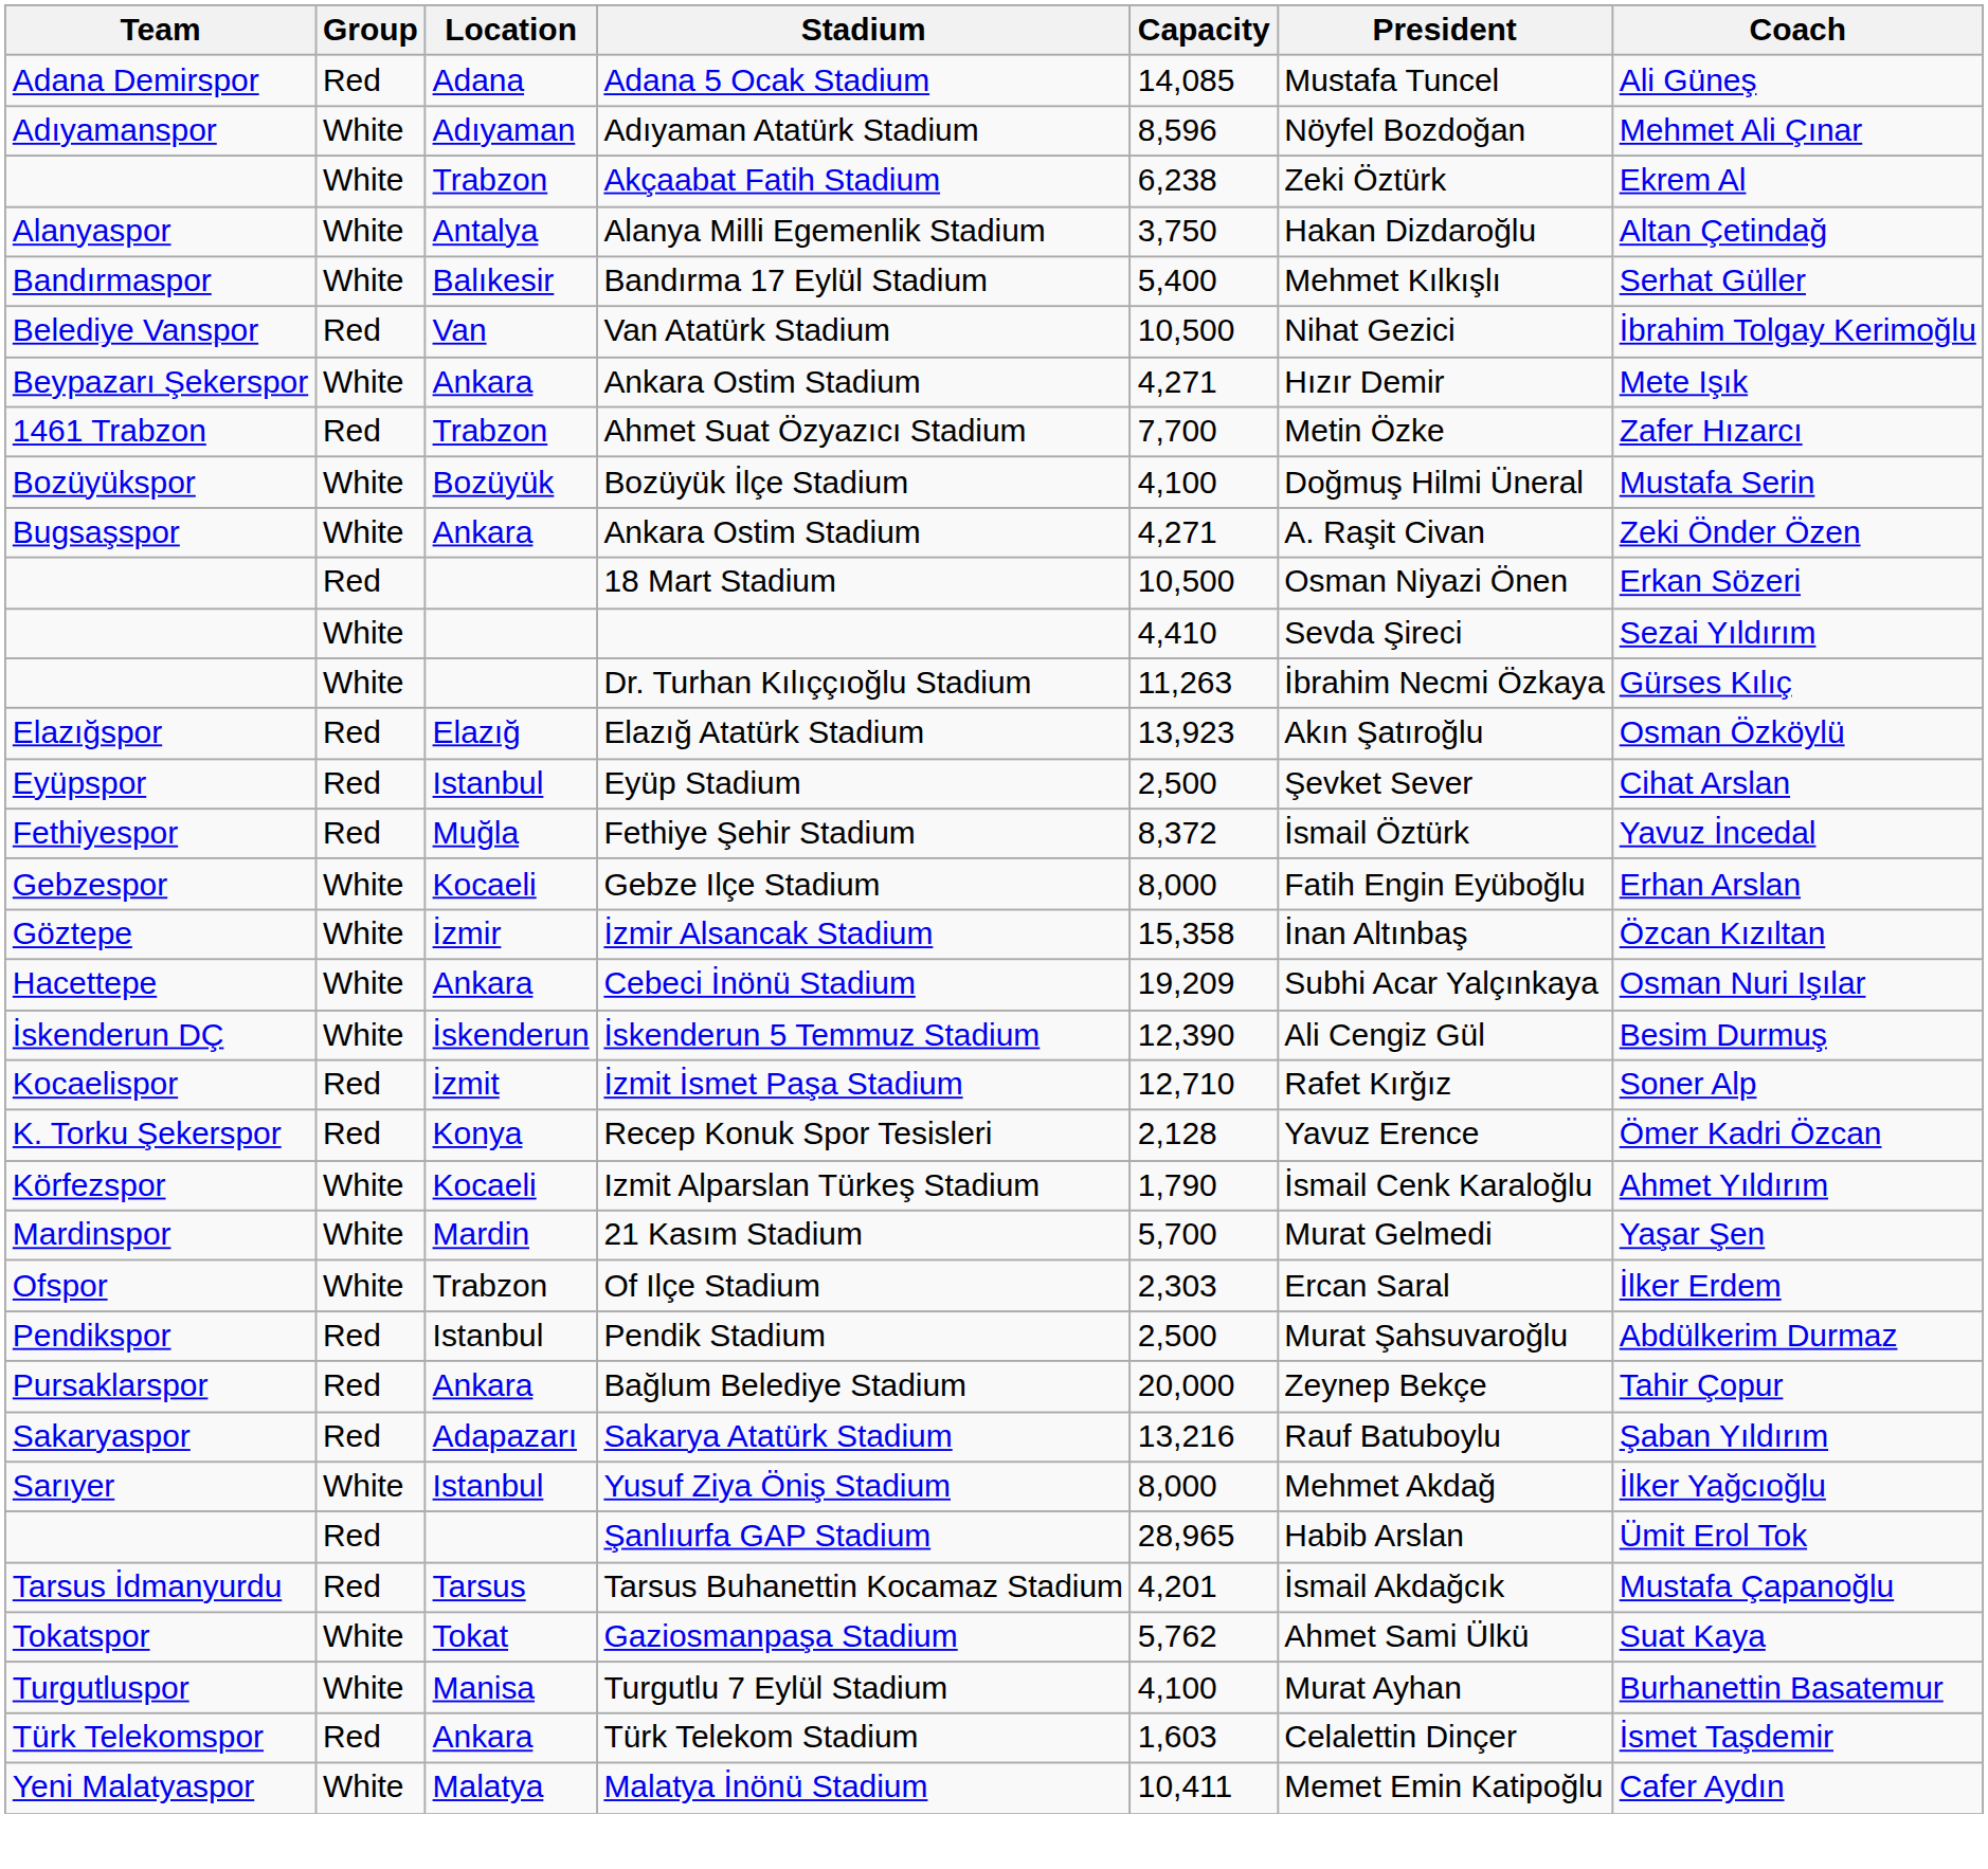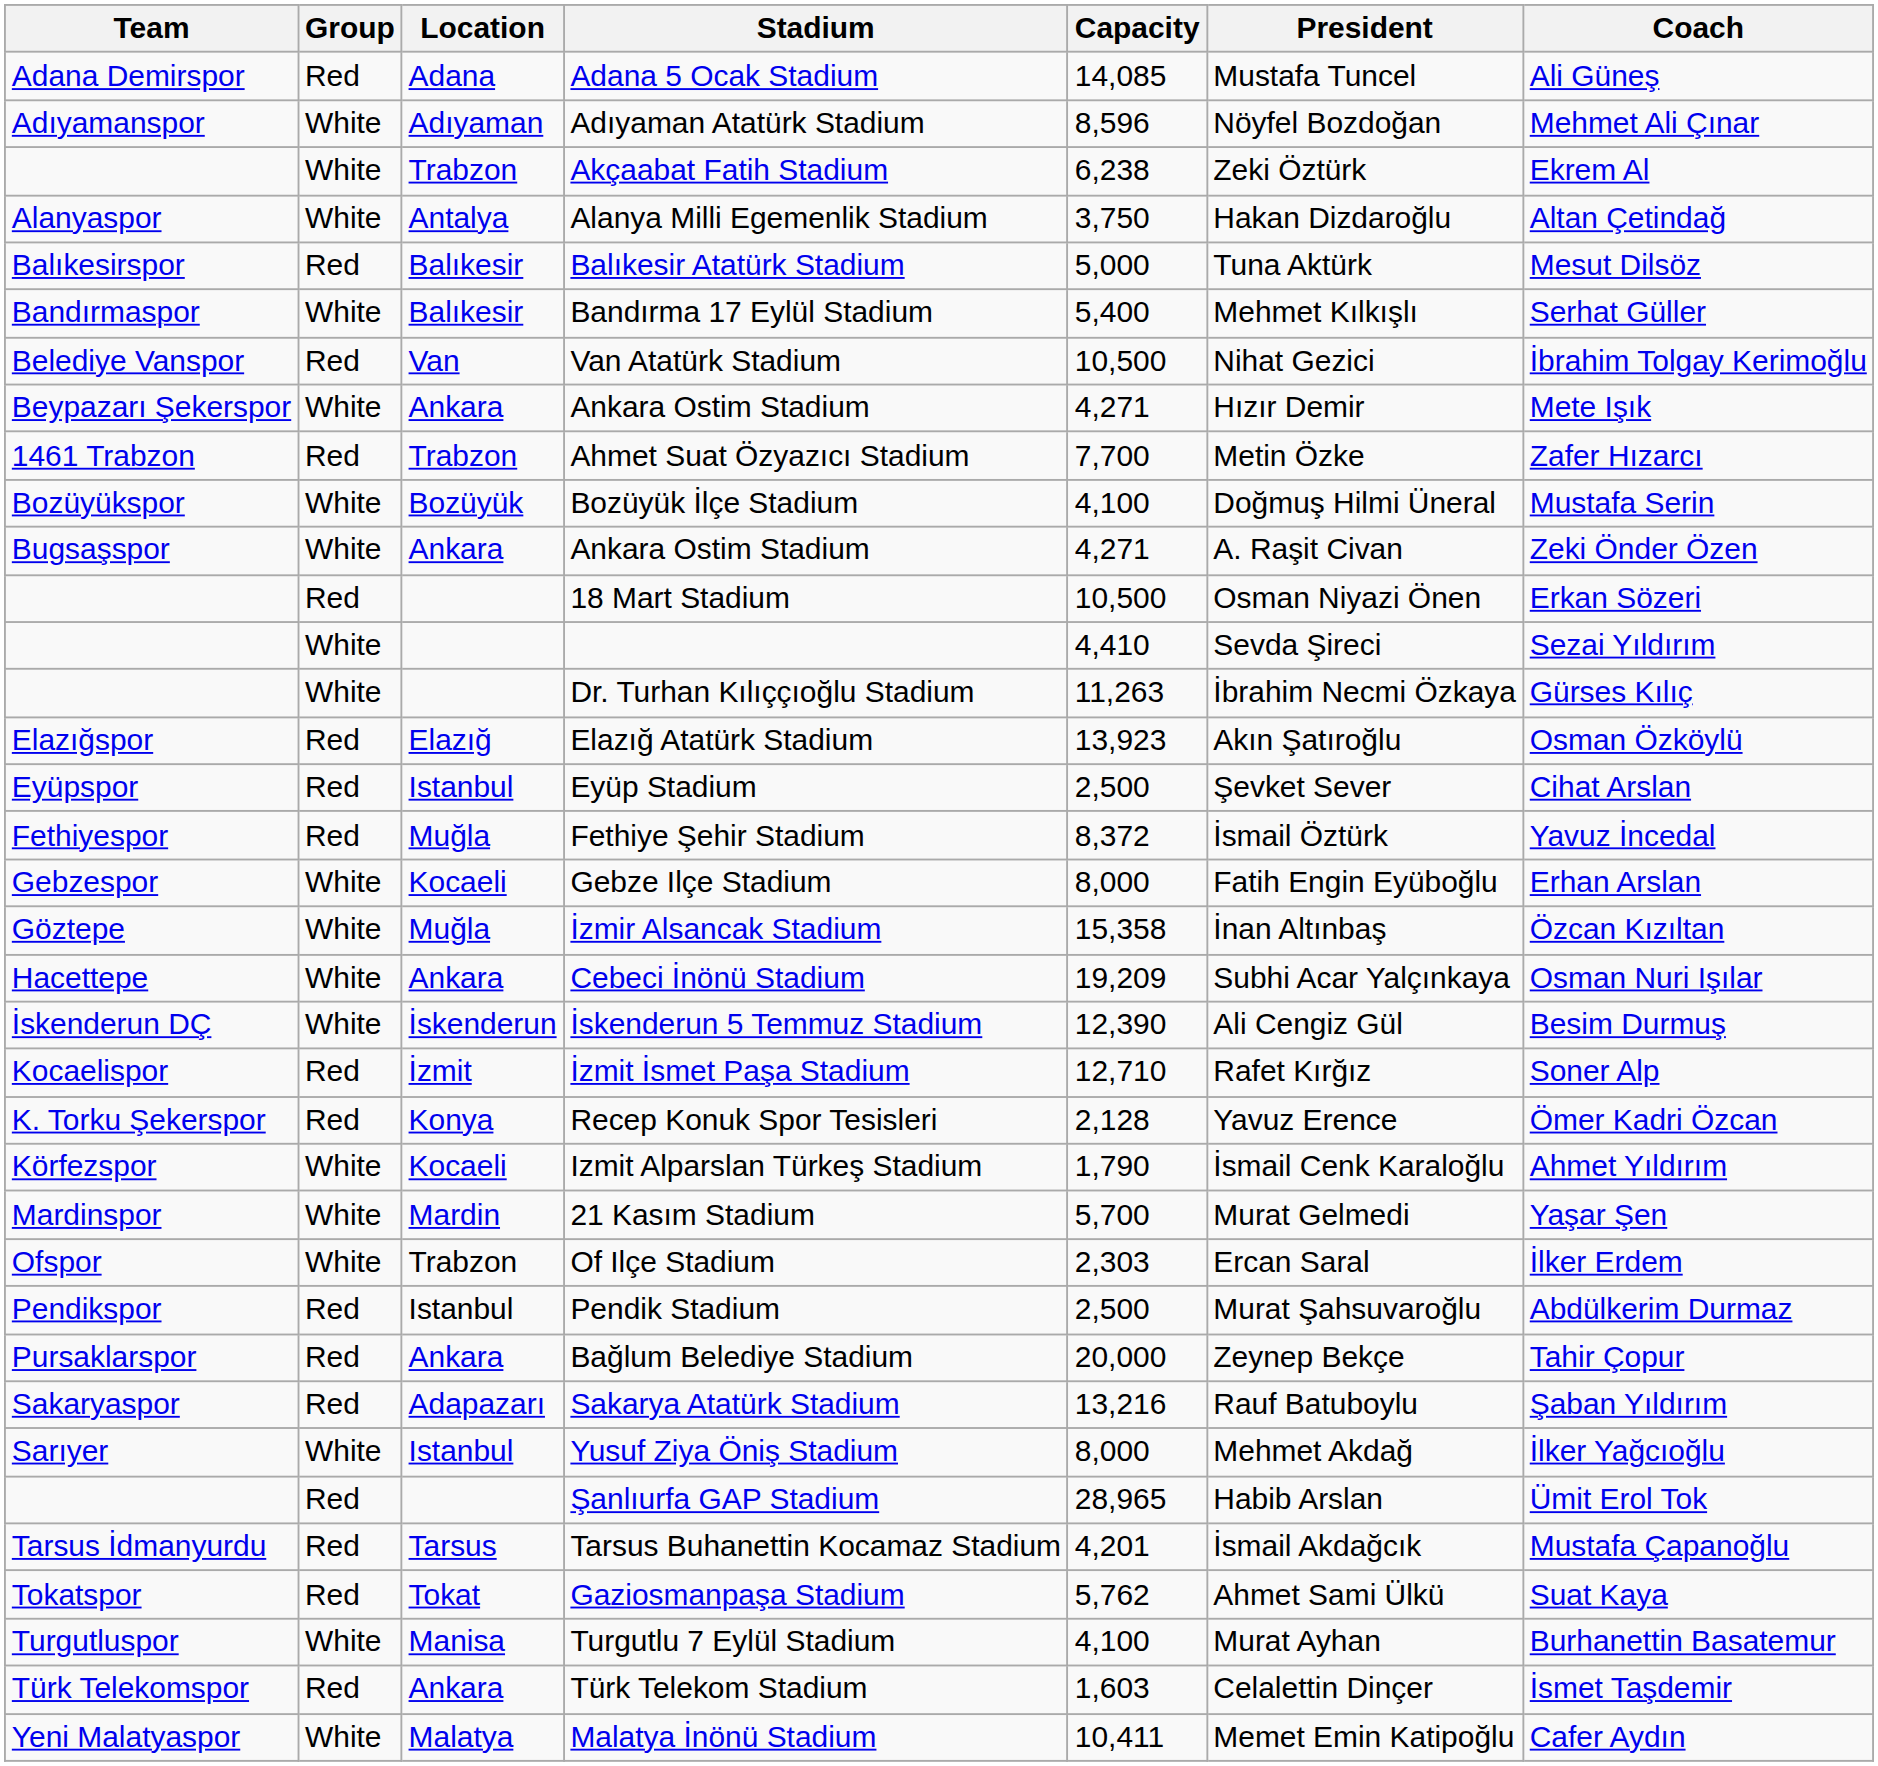 <table class="wikitable sortable">
 <tr>
 <th>Team</th>
 <th>Group</th>
 <th>Location</th>
 <th>Stadium</th>
 <th>Capacity</th>
 <th>President</th>
 <th>Coach</th>
 </tr>
 <tr>
 <td><a href='#'>Adana Demirspor</a></td>
 <td>Red</td>
 <td><a href='#'>Adana</a></td>
 <td><a href='#'>Adana 5 Ocak Stadium</a></td>
 <td>14,085</td>
 <td>Mustafa Tuncel</td>
 <td><a href='#'>Ali Güneş</a></td>
 </tr>
 <tr>
 <td><a href='#'>Adıyamanspor</a></td>
 <td>White</td>
 <td><a href='#'>Adıyaman</a></td>
 <td>Adıyaman Atatürk Stadium</td>
 <td>8,596</td>
 <td>Nöyfel Bozdoğan</td>
 <td><a href='#'>Mehmet Ali Çınar</a></td>
 </tr>
 <tr>
 <td></td>
 <td>White</td>
 <td><a href='#'>Trabzon</a></td>
 <td><a href='#'>Akçaabat Fatih Stadium</a></td>
 <td>6,238</td>
 <td>Zeki Öztürk</td>
 <td><a href='#'>Ekrem Al</a></td>
 </tr>
 <tr>
 <td><a href='#'>Alanyaspor</a></td>
 <td>White</td>
 <td><a href='#'>Antalya</a></td>
 <td>Alanya Milli Egemenlik Stadium</td>
 <td>3,750</td>
 <td>Hakan Dizdaroğlu</td>
 <td><a href='#'>Altan Çetindağ</a></td>
+</tr>
+<tr>
+<td><a href='#'>Balıkesirspor</a></td>
+<td>Red</td>
+<td><a href='#'>Balıkesir</a></td>
+<td><a href='#'>Balıkesir Atatürk Stadium</a></td>
+<td>5,000</td>
+<td>Tuna Aktürk</td>
+<td><a href='#'>Mesut Dilsöz</a></td>
 </tr>
 <tr>
 <td><a href='#'>Bandırmaspor</a></td>
 <td>White</td>
 <td><a href='#'>Balıkesir</a></td>
 <td>Bandırma 17 Eylül Stadium</td>
 <td>5,400</td>
 <td>Mehmet Kılkışlı</td>
 <td><a href='#'>Serhat Güller</a></td>
 </tr>
 <tr>
 <td><a href='#'>Belediye Vanspor</a></td>
 <td>Red</td>
 <td><a href='#'>Van</a></td>
 <td>Van Atatürk Stadium</td>
 <td>10,500</td>
 <td>Nihat Gezici</td>
 <td><a href='#'>İbrahim Tolgay Kerimoğlu</a></td>
 </tr>
 <tr>
 <td><a href='#'>Beypazarı Şekerspor</a></td>
 <td>White</td>
 <td><a href='#'>Ankara</a></td>
 <td>Ankara Ostim Stadium</td>
 <td>4,271</td>
 <td>Hızır Demir</td>
 <td><a href='#'>Mete Işık</a></td>
 </tr>
 <tr>
 <td><a href='#'>1461 Trabzon</a></td>
 <td>Red</td>
 <td><a href='#'>Trabzon</a></td>
 <td>Ahmet Suat Özyazıcı Stadium</td>
 <td>7,700</td>
 <td>Metin Özke</td>
 <td><a href='#'>Zafer Hızarcı</a></td>
 </tr>
 <tr>
 <td><a href='#'>Bozüyükspor</a></td>
 <td>White</td>
 <td><a href='#'>Bozüyük</a></td>
 <td>Bozüyük İlçe Stadium</td>
 <td>4,100</td>
 <td>Doğmuş Hilmi Üneral</td>
 <td><a href='#'>Mustafa Serin</a></td>
 </tr>
 <tr>
 <td><a href='#'>Bugsaşspor</a></td>
 <td>White</td>
 <td><a href='#'>Ankara</a></td>
 <td>Ankara Ostim Stadium</td>
 <td>4,271</td>
 <td>A. Raşit Civan</td>
 <td><a href='#'>Zeki Önder Özen</a></td>
 </tr>
 <tr>
 <td></td>
 <td>Red</td>
 <td></td>
 <td>18 Mart Stadium</td>
 <td>10,500</td>
 <td>Osman Niyazi Önen</td>
 <td><a href='#'>Erkan Sözeri</a></td>
 </tr>
 <tr>
 <td></td>
 <td>White</td>
 <td></td>
 <td></td>
 <td>4,410</td>
 <td>Sevda Şireci</td>
 <td><a href='#'>Sezai Yıldırım</a></td>
 </tr>
 <tr>
 <td></td>
 <td>White</td>
 <td></td>
 <td>Dr. Turhan Kılıççıoğlu Stadium</td>
 <td>11,263</td>
 <td>İbrahim Necmi Özkaya</td>
 <td><a href='#'>Gürses Kılıç</a></td>
 </tr>
 <tr>
 <td><a href='#'>Elazığspor</a></td>
 <td>Red</td>
 <td><a href='#'>Elazığ</a></td>
 <td>Elazığ Atatürk Stadium</td>
 <td>13,923</td>
 <td>Akın Şatıroğlu</td>
 <td><a href='#'>Osman Özköylü</a></td>
 </tr>
 <tr>
 <td><a href='#'>Eyüpspor</a></td>
 <td>Red</td>
 <td><a href='#'>Istanbul</a></td>
 <td>Eyüp Stadium</td>
 <td>2,500</td>
 <td>Şevket Sever</td>
 <td><a href='#'>Cihat Arslan</a></td>
 </tr>
 <tr>
 <td><a href='#'>Fethiyespor</a></td>
 <td>Red</td>
 <td><a href='#'>Muğla</a></td>
 <td>Fethiye Şehir Stadium</td>
 <td>8,372</td>
 <td>İsmail Öztürk</td>
 <td><a href='#'>Yavuz İncedal</a></td>
 </tr>
 <tr>
 <td><a href='#'>Gebzespor</a></td>
 <td>White</td>
 <td><a href='#'>Kocaeli</a></td>
 <td>Gebze Ilçe Stadium</td>
 <td>8,000</td>
 <td>Fatih Engin Eyüboğlu</td>
 <td><a href='#'>Erhan Arslan</a></td>
 </tr>
 <tr>
 <td><a href='#'>Göztepe</a></td>
 <td>White</td>
-<td><a href='#'>İzmir</a></td>
+<td><a href='#'>Muğla</a></td>
 <td><a href='#'>İzmir Alsancak Stadium</a></td>
 <td>15,358</td>
 <td>İnan Altınbaş</td>
 <td><a href='#'>Özcan Kızıltan</a></td>
 </tr>
 <tr>
 <td><a href='#'>Hacettepe</a></td>
 <td>White</td>
 <td><a href='#'>Ankara</a></td>
 <td><a href='#'>Cebeci İnönü Stadium</a></td>
 <td>19,209</td>
 <td>Subhi Acar Yalçınkaya</td>
 <td><a href='#'>Osman Nuri Işılar</a></td>
 </tr>
 <tr>
 <td><a href='#'>İskenderun DÇ</a></td>
 <td>White</td>
 <td><a href='#'>İskenderun</a></td>
 <td><a href='#'>İskenderun 5 Temmuz Stadium</a></td>
 <td>12,390</td>
 <td>Ali Cengiz Gül</td>
 <td><a href='#'>Besim Durmuş</a></td>
 </tr>
 <tr>
 <td><a href='#'>Kocaelispor</a></td>
 <td>Red</td>
 <td><a href='#'>İzmit</a></td>
 <td><a href='#'>İzmit İsmet Paşa Stadium</a></td>
 <td>12,710</td>
 <td>Rafet Kırğız</td>
 <td><a href='#'>Soner Alp</a></td>
 </tr>
 <tr>
 <td><a href='#'>K. Torku Şekerspor</a></td>
 <td>Red</td>
 <td><a href='#'>Konya</a></td>
 <td>Recep Konuk Spor Tesisleri</td>
 <td>2,128</td>
 <td>Yavuz Erence</td>
 <td><a href='#'>Ömer Kadri Özcan</a></td>
 </tr>
 <tr>
 <td><a href='#'>Körfezspor</a></td>
 <td>White</td>
 <td><a href='#'>Kocaeli</a></td>
 <td>Izmit Alparslan Türkeş Stadium</td>
 <td>1,790</td>
 <td>İsmail Cenk Karaloğlu</td>
 <td><a href='#'>Ahmet Yıldırım</a></td>
 </tr>
 <tr>
 <td><a href='#'>Mardinspor</a></td>
 <td>White</td>
 <td><a href='#'>Mardin</a></td>
 <td>21 Kasım Stadium</td>
 <td>5,700</td>
 <td>Murat Gelmedi</td>
 <td><a href='#'>Yaşar Şen</a></td>
 </tr>
 <tr>
 <td><a href='#'>Ofspor</a></td>
 <td>White</td>
 <td>Trabzon</td>
 <td>Of Ilçe Stadium</td>
 <td>2,303</td>
 <td>Ercan Saral</td>
 <td><a href='#'>İlker Erdem</a></td>
 </tr>
 <tr>
 <td><a href='#'>Pendikspor</a></td>
 <td>Red</td>
 <td>Istanbul</td>
 <td>Pendik Stadium</td>
 <td>2,500</td>
 <td>Murat Şahsuvaroğlu</td>
 <td><a href='#'>Abdülkerim Durmaz</a></td>
 </tr>
 <tr>
 <td><a href='#'>Pursaklarspor</a></td>
 <td>Red</td>
 <td><a href='#'>Ankara</a></td>
 <td>Bağlum Belediye Stadium</td>
 <td>20,000</td>
 <td>Zeynep Bekçe</td>
 <td><a href='#'>Tahir Çopur</a></td>
 </tr>
 <tr>
 <td><a href='#'>Sakaryaspor</a></td>
 <td>Red</td>
 <td><a href='#'>Adapazarı</a></td>
 <td><a href='#'>Sakarya Atatürk Stadium</a></td>
 <td>13,216</td>
 <td>Rauf Batuboylu</td>
 <td><a href='#'>Şaban Yıldırım</a></td>
 </tr>
 <tr>
 <td><a href='#'>Sarıyer</a></td>
 <td>White</td>
 <td><a href='#'>Istanbul</a></td>
 <td><a href='#'>Yusuf Ziya Öniş Stadium</a></td>
 <td>8,000</td>
 <td>Mehmet Akdağ</td>
 <td><a href='#'>İlker Yağcıoğlu</a></td>
 </tr>
 <tr>
 <td></td>
 <td>Red</td>
 <td></td>
 <td><a href='#'>Şanlıurfa GAP Stadium</a></td>
 <td>28,965</td>
 <td>Habib Arslan</td>
 <td><a href='#'>Ümit Erol Tok</a></td>
 </tr>
 <tr>
 <td><a href='#'>Tarsus İdmanyurdu</a></td>
 <td>Red</td>
 <td><a href='#'>Tarsus</a></td>
 <td>Tarsus Buhanettin Kocamaz Stadium</td>
 <td>4,201</td>
 <td>İsmail Akdağcık</td>
 <td><a href='#'>Mustafa Çapanoğlu</a></td>
 </tr>
 <tr>
 <td><a href='#'>Tokatspor</a></td>
-<td>White</td>
+<td>Red</td>
 <td><a href='#'>Tokat</a></td>
 <td><a href='#'>Gaziosmanpaşa Stadium</a></td>
 <td>5,762</td>
 <td>Ahmet Sami Ülkü</td>
 <td><a href='#'>Suat Kaya</a></td>
 </tr>
 <tr>
 <td><a href='#'>Turgutluspor</a></td>
 <td>White</td>
 <td><a href='#'>Manisa</a></td>
 <td>Turgutlu 7 Eylül Stadium</td>
 <td>4,100</td>
 <td>Murat Ayhan</td>
 <td><a href='#'>Burhanettin Basatemur</a></td>
 </tr>
 <tr>
 <td><a href='#'>Türk Telekomspor</a></td>
 <td>Red</td>
 <td><a href='#'>Ankara</a></td>
 <td>Türk Telekom Stadium</td>
 <td>1,603</td>
 <td>Celalettin Dinçer</td>
 <td><a href='#'>İsmet Taşdemir</a></td>
 </tr>
 <tr>
 <td><a href='#'>Yeni Malatyaspor</a></td>
 <td>White</td>
 <td><a href='#'>Malatya</a></td>
 <td><a href='#'>Malatya İnönü Stadium</a></td>
 <td>10,411</td>
 <td>Memet Emin Katipoğlu</td>
 <td><a href='#'>Cafer Aydın</a></td>
 </tr>
 </table>
